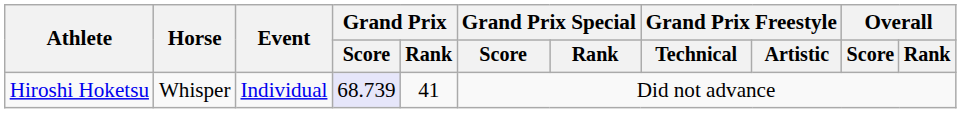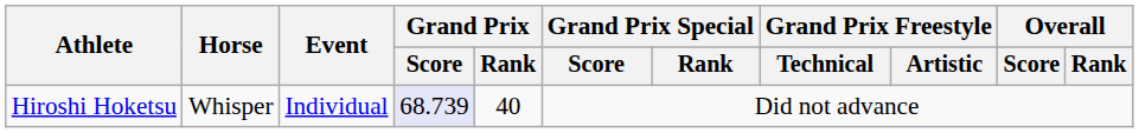 <table class=wikitable style="font-size:90%">
 <tr>
 <th rowspan="2">Athlete</th>
 <th rowspan="2">Horse</th>
 <th rowspan="2">Event</th>
 <th colspan="2">Grand Prix</th>
 <th colspan="2">Grand Prix Special</th>
 <th colspan="2">Grand Prix Freestyle</th>
 <th colspan="2">Overall</th>
 </tr>
 <tr style="font-size:95%">
 <th>Score</th>
 <th>Rank</th>
 <th>Score</th>
 <th>Rank</th>
 <th>Technical</th>
 <th>Artistic</th>
 <th>Score</th>
 <th>Rank</th>
 </tr>
 <tr align=center>
 <td align=left><a href='#'>Hiroshi Hoketsu</a></td>
 <td align=left>Whisper</td>
 <td align=left><a href='#'>Individual</a></td>
 <td style="background: lavender;">68.739</td>
-<td>41</td>
+<td>40</td>
 <td colspan=6>Did not advance</td>
 </tr>
 </table>
